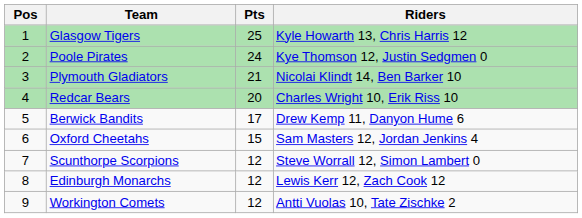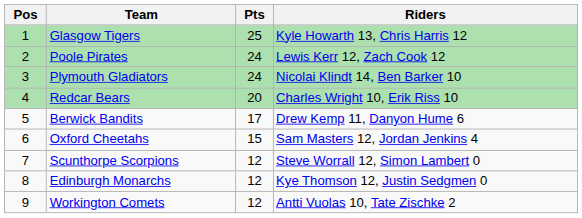 <table class=wikitable width="700">
 <tr>
 <th>Pos</th>
 <th>Team</th>
 <th>Pts</th>
 <th>Riders</th>
 </tr>
 <tr style="background:#ACE1AF;">
 <td align="center">1</td>
 <td><a href='#'>Glasgow Tigers</a></td>
 <td align="center">25</td>
 <td><a href='#'>Kyle Howarth</a> 13, <a href='#'>Chris Harris</a> 12</td>
 </tr>
 <tr style="background:#ACE1AF;">
 <td align="center">2</td>
 <td><a href='#'>Poole Pirates</a></td>
 <td align="center">24</td>
-<td><a href='#'>Kye Thomson</a> 12, <a href='#'>Justin Sedgmen</a> 0</td>
+<td><a href='#'>Lewis Kerr</a> 12, <a href='#'>Zach Cook</a> 12</td>
 </tr>
 <tr style="background:#ACE1AF;">
 <td align="center">3</td>
 <td><a href='#'>Plymouth Gladiators</a></td>
-<td align="center">21</td>
+<td align="center">24</td>
 <td><a href='#'>Nicolai Klindt</a> 14, <a href='#'>Ben Barker</a> 10</td>
 </tr>
 <tr style="background:#ACE1AF;">
 <td align="center">4</td>
 <td><a href='#'>Redcar Bears</a></td>
 <td align="center">20</td>
 <td><a href='#'>Charles Wright</a> 10, <a href='#'>Erik Riss</a> 10</td>
 </tr>
 <tr>
 <td align="center">5</td>
 <td><a href='#'>Berwick Bandits</a></td>
 <td align="center">17</td>
 <td><a href='#'>Drew Kemp</a> 11, <a href='#'>Danyon Hume</a> 6</td>
 </tr>
 <tr>
 <td align="center">6</td>
 <td><a href='#'>Oxford Cheetahs</a></td>
 <td align="center">15</td>
 <td><a href='#'>Sam Masters</a> 12, <a href='#'>Jordan Jenkins</a> 4</td>
 </tr>
 <tr>
 <td align="center">7</td>
 <td><a href='#'>Scunthorpe Scorpions</a></td>
 <td align="center">12</td>
 <td><a href='#'>Steve Worrall</a> 12, <a href='#'>Simon Lambert</a> 0</td>
 </tr>
 <tr>
 <td align="center">8</td>
 <td><a href='#'>Edinburgh Monarchs</a></td>
 <td align="center">12</td>
-<td><a href='#'>Lewis Kerr</a> 12, <a href='#'>Zach Cook</a> 12</td>
+<td><a href='#'>Kye Thomson</a> 12, <a href='#'>Justin Sedgmen</a> 0</td>
 </tr>
 <tr>
 <td align="center">9</td>
 <td><a href='#'>Workington Comets</a></td>
 <td align="center">12</td>
 <td><a href='#'>Antti Vuolas</a> 10, <a href='#'>Tate Zischke</a> 2</td>
 </tr>
 </table>
